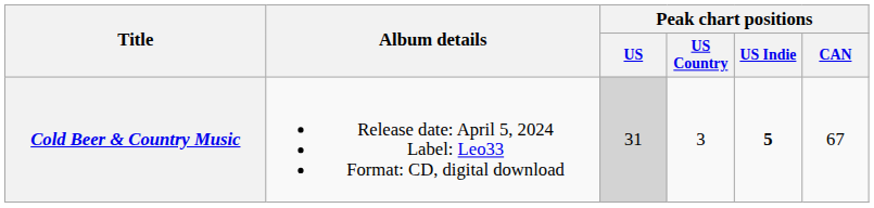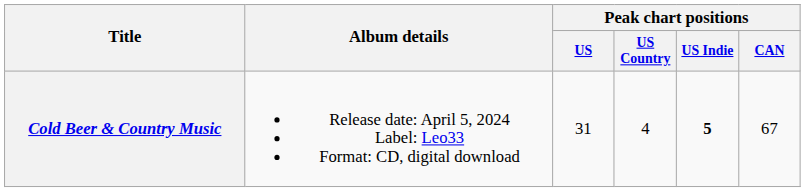 <table class="wikitable plainrowheaders" style="text-align:center;">
 <tr>
 <th scope="col" rowspan="2" style="width:14em;">Title</th>
 <th scope="col" rowspan="2" style="width:18em;">Album details</th>
 <th scope="col" colspan="4">Peak chart positions</th>
 </tr>
 <tr style="font-size:smaller;">
 <th scope="col" style="width:4em;"><a href='#'>US</a><br></th>
 <th scope="col" style="width:4em;"><a href='#'>US Country</a><br></th>
 <th scope="col" style="width:4em;"><a href='#'>US Indie</a><br></th>
 <th scope="col" style="width:4em;"><a href='#'>CAN</a><br></th>
 </tr>
 <tr>
 <th scope="row"><em><a href='#'>Cold Beer & Country Music</a></em></th>
 <td><br><ul><li>Release date: April 5, 2024</li><li>Label: <a href='#'>Leo33</a></li><li>Format: CD, digital download</li></ul></td>
-<td style="background: lightgrey;">31</td>
-<td>3</td>
+<td>31</td>
+<td>4</td>
 <td><strong>5</strong></td>
 <td>67</td>
 </tr>
 </table>
